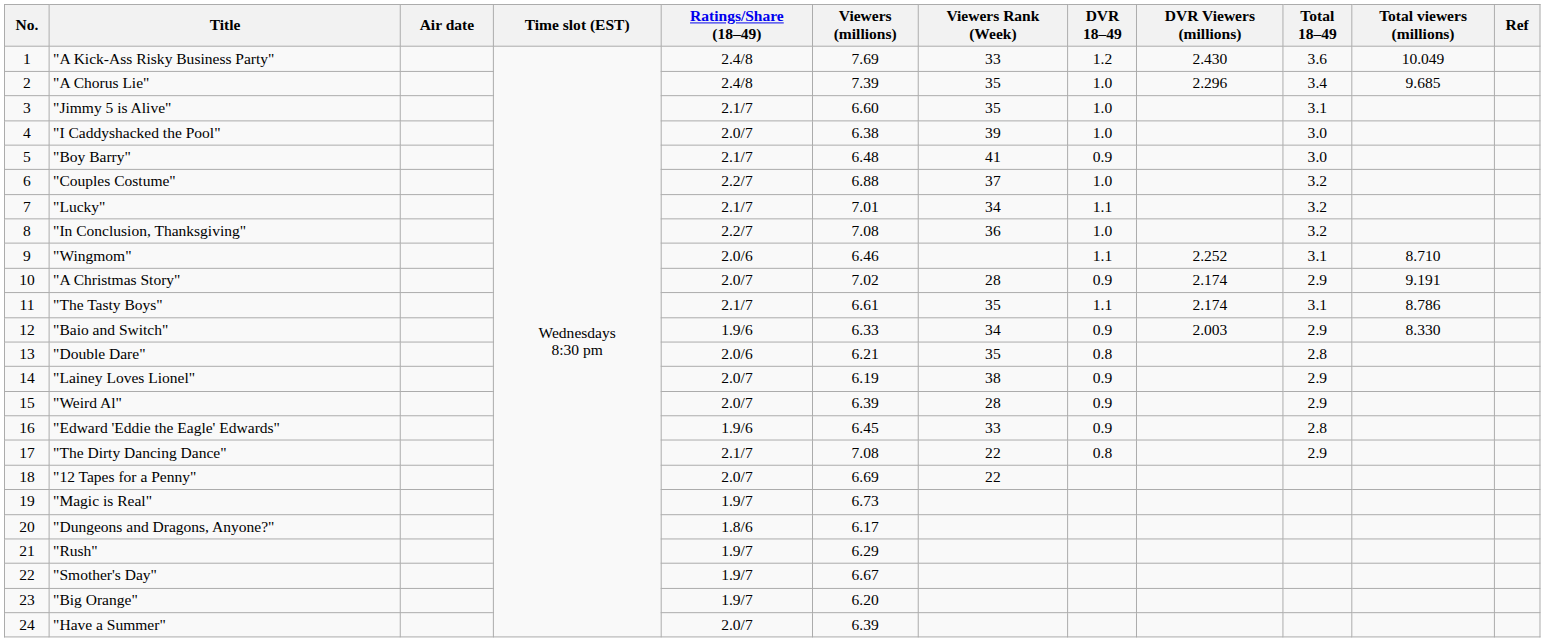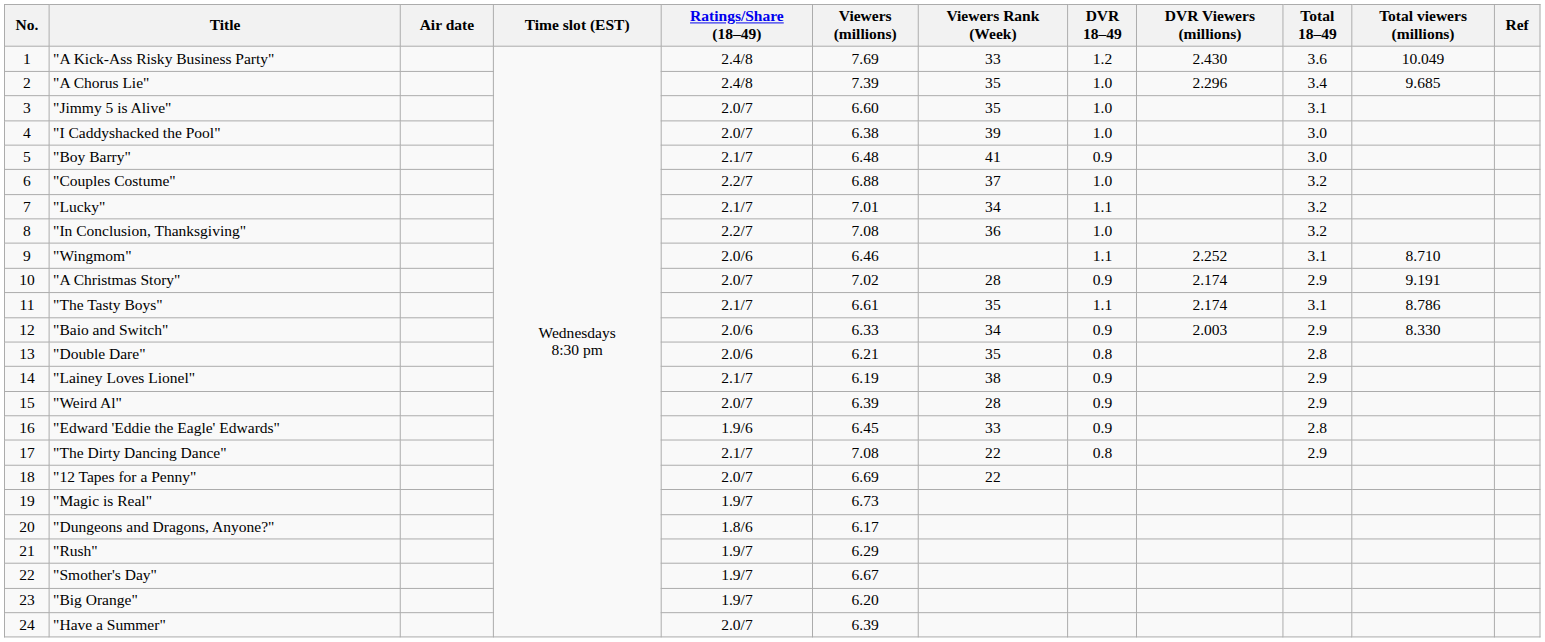 <table class="wikitable plainrowheaders" style="text-align:center; width:100%;">
 <tr>
 <th scope="col">No.</th>
 <th scope="col">Title</th>
 <th scope="col">Air date</th>
 <th scope="col">Time slot (EST)</th>
 <th scope="col"><a href='#'>Ratings/Share</a><br>(18–49)</th>
 <th scope="col">Viewers<br>(millions)</th>
 <th scope="col">Viewers Rank<br>(Week)</th>
 <th scope="col">DVR<br>18–49</th>
 <th scope="col">DVR Viewers<br>(millions)</th>
 <th scope="col">Total<br>18–49</th>
 <th scope="col">Total viewers<br>(millions)</th>
 <th scope="col">Ref</th>
 </tr>
 <tr>
 <td scope="row">1</td>
 <td style="text-align:left">"A Kick-Ass Risky Business Party"</td>
 <td></td>
 <td rowspan=24>Wednesdays<br>8:30 pm</td>
 <td>2.4/8</td>
 <td>7.69</td>
 <td>33</td>
 <td>1.2</td>
 <td>2.430</td>
 <td>3.6</td>
 <td>10.049</td>
 <td></td>
 </tr>
 <tr>
 <td scope="row">2</td>
 <td style="text-align:left">"A Chorus Lie"</td>
 <td></td>
 <td>2.4/8</td>
 <td>7.39</td>
 <td>35</td>
 <td>1.0</td>
 <td>2.296</td>
 <td>3.4</td>
 <td>9.685</td>
 <td></td>
 </tr>
 <tr>
 <td scope="row">3</td>
 <td style="text-align:left">"Jimmy 5 is Alive"</td>
 <td></td>
-<td>2.1/7</td>
+<td>2.0/7</td>
 <td>6.60</td>
 <td>35</td>
 <td>1.0</td>
 <td></td>
 <td>3.1</td>
 <td></td>
 <td></td>
 </tr>
 <tr>
 <td scope="row">4</td>
 <td style="text-align:left">"I Caddyshacked the Pool"</td>
 <td></td>
 <td>2.0/7</td>
 <td>6.38</td>
 <td>39</td>
 <td>1.0</td>
 <td></td>
 <td>3.0</td>
 <td></td>
 <td></td>
 </tr>
 <tr>
 <td scope="row">5</td>
 <td style="text-align:left">"Boy Barry"</td>
 <td></td>
 <td>2.1/7</td>
 <td>6.48</td>
 <td>41</td>
 <td>0.9</td>
 <td></td>
 <td>3.0</td>
 <td></td>
 <td></td>
 </tr>
 <tr>
 <td scope="row">6</td>
 <td style="text-align:left">"Couples Costume"</td>
 <td></td>
 <td>2.2/7</td>
 <td>6.88</td>
 <td>37</td>
 <td>1.0</td>
 <td></td>
 <td>3.2</td>
 <td></td>
 <td></td>
 </tr>
 <tr>
 <td scope="row">7</td>
 <td style="text-align:left">"Lucky"</td>
 <td></td>
 <td>2.1/7</td>
 <td>7.01</td>
 <td>34</td>
 <td>1.1</td>
 <td></td>
 <td>3.2</td>
 <td></td>
 <td></td>
 </tr>
 <tr>
 <td scope="row">8</td>
 <td style="text-align:left">"In Conclusion, Thanksgiving"</td>
 <td></td>
 <td>2.2/7</td>
 <td>7.08</td>
 <td>36</td>
 <td>1.0</td>
 <td></td>
 <td>3.2</td>
 <td></td>
 <td></td>
 </tr>
 <tr>
 <td scope="row">9</td>
 <td style="text-align:left">"Wingmom"</td>
 <td></td>
 <td>2.0/6</td>
 <td>6.46</td>
 <td></td>
 <td>1.1</td>
 <td>2.252</td>
 <td>3.1</td>
 <td>8.710</td>
 <td></td>
 </tr>
 <tr>
 <td scope="row">10</td>
 <td style="text-align:left">"A Christmas Story"</td>
 <td></td>
 <td>2.0/7</td>
 <td>7.02</td>
 <td>28</td>
 <td>0.9</td>
 <td>2.174</td>
 <td>2.9</td>
 <td>9.191</td>
 <td></td>
 </tr>
 <tr>
 <td scope="row">11</td>
 <td style="text-align:left">"The Tasty Boys"</td>
 <td></td>
 <td>2.1/7</td>
 <td>6.61</td>
 <td>35</td>
 <td>1.1</td>
 <td>2.174</td>
 <td>3.1</td>
 <td>8.786</td>
 <td></td>
 </tr>
 <tr>
 <td scope="row">12</td>
 <td style="text-align:left">"Baio and Switch"</td>
 <td></td>
-<td>1.9/6</td>
+<td>2.0/6</td>
 <td>6.33</td>
 <td>34</td>
 <td>0.9</td>
 <td>2.003</td>
 <td>2.9</td>
 <td>8.330</td>
 <td></td>
 </tr>
 <tr>
 <td scope="row">13</td>
 <td style="text-align:left">"Double Dare"</td>
 <td></td>
 <td>2.0/6</td>
 <td>6.21</td>
 <td>35</td>
 <td>0.8</td>
 <td></td>
 <td>2.8</td>
 <td></td>
 <td></td>
 </tr>
 <tr>
 <td scope="row">14</td>
 <td style="text-align:left">"Lainey Loves Lionel"</td>
 <td></td>
-<td>2.0/7</td>
+<td>2.1/7</td>
 <td>6.19</td>
 <td>38</td>
 <td>0.9</td>
 <td></td>
 <td>2.9</td>
 <td></td>
 <td></td>
 </tr>
 <tr>
 <td scope="row">15</td>
 <td style="text-align:left">"Weird Al"</td>
 <td></td>
 <td>2.0/7</td>
 <td>6.39</td>
 <td>28</td>
 <td>0.9</td>
 <td></td>
 <td>2.9</td>
 <td></td>
 <td></td>
 </tr>
 <tr>
 <td scope="row">16</td>
 <td style="text-align:left">"Edward 'Eddie the Eagle' Edwards"</td>
 <td></td>
 <td>1.9/6</td>
 <td>6.45</td>
 <td>33</td>
 <td>0.9</td>
 <td></td>
 <td>2.8</td>
 <td></td>
 <td></td>
 </tr>
 <tr>
 <td scope="row">17</td>
 <td style="text-align:left">"The Dirty Dancing Dance"</td>
 <td></td>
 <td>2.1/7</td>
 <td>7.08</td>
 <td>22</td>
 <td>0.8</td>
 <td></td>
 <td>2.9</td>
 <td></td>
 <td></td>
 </tr>
 <tr>
 <td scope="row">18</td>
 <td style="text-align:left">"12 Tapes for a Penny"</td>
 <td></td>
 <td>2.0/7</td>
 <td>6.69</td>
 <td>22</td>
 <td></td>
 <td></td>
 <td></td>
 <td></td>
 <td></td>
 </tr>
 <tr>
 <td scope="row">19</td>
 <td style="text-align:left">"Magic is Real"</td>
 <td></td>
 <td>1.9/7</td>
 <td>6.73</td>
 <td></td>
 <td></td>
 <td></td>
 <td></td>
 <td></td>
 <td></td>
 </tr>
 <tr>
 <td scope="row">20</td>
 <td style="text-align:left">"Dungeons and Dragons, Anyone?"</td>
 <td></td>
 <td>1.8/6</td>
 <td>6.17</td>
 <td></td>
 <td></td>
 <td></td>
 <td></td>
 <td></td>
 <td></td>
 </tr>
 <tr>
 <td scope="row">21</td>
 <td style="text-align:left">"Rush"</td>
 <td></td>
 <td>1.9/7</td>
 <td>6.29</td>
 <td></td>
 <td></td>
 <td></td>
 <td></td>
 <td></td>
 <td></td>
 </tr>
 <tr>
 <td scope="row">22</td>
 <td style="text-align:left">"Smother's Day"</td>
 <td></td>
 <td>1.9/7</td>
 <td>6.67</td>
 <td></td>
 <td></td>
 <td></td>
 <td></td>
 <td></td>
 <td></td>
 </tr>
 <tr>
 <td scope="row">23</td>
 <td style="text-align:left">"Big Orange"</td>
 <td></td>
 <td>1.9/7</td>
 <td>6.20</td>
 <td></td>
 <td></td>
 <td></td>
 <td></td>
 <td></td>
 <td></td>
 </tr>
 <tr>
 <td scope="row">24</td>
 <td style="text-align:left">"Have a Summer"</td>
 <td></td>
 <td>2.0/7</td>
 <td>6.39</td>
 <td></td>
 <td></td>
 <td></td>
 <td></td>
 <td></td>
 <td></td>
 </tr>
 </table>
